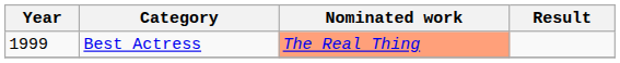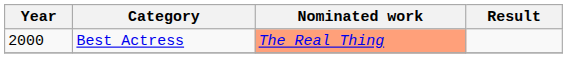 <table class="wikitable plainrowheaders" style="width:55%">
 <tr>
 <th>Year</th>
 <th>Category</th>
 <th>Nominated work</th>
 <th>Result</th>
 </tr>
 <tr>
-<td>1999</td>
+<td>2000</td>
 <td><a href='#'>Best Actress</a></td>
 <td style="background: lightsalmon;"><em><a href='#'>The Real Thing</a></em></td>
 <td></td>
 </tr>
 <tr>
 </tr>
 </table>
